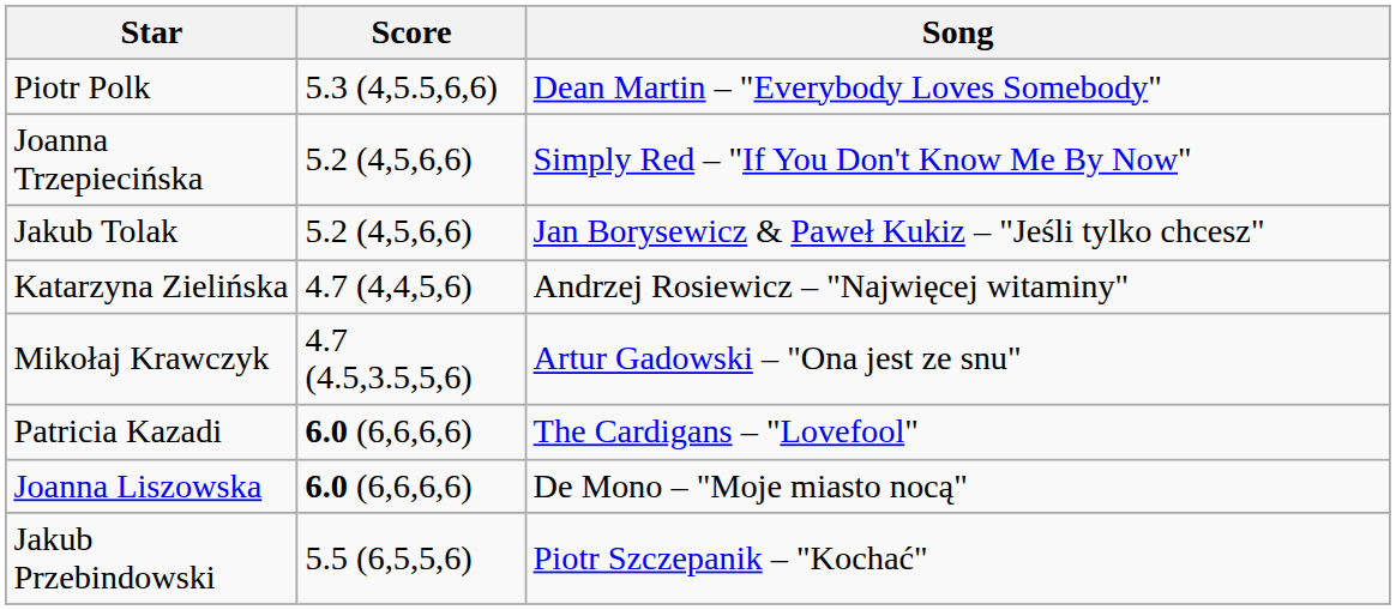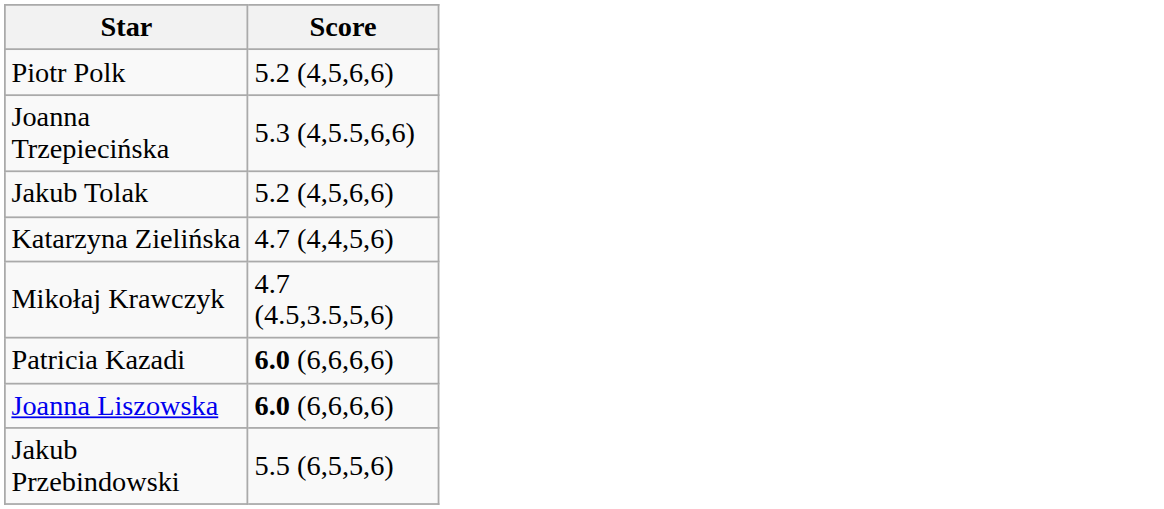 <table class="wikitable">
 <tr>
 <th style="width:130px;">Star</th>
 <th style="width:100px;">Score</th>
-<th style="width:400px;">Song</th>
 </tr>
 <tr>
 <td>Piotr Polk</td>
-<td>5.3 (4,5.5,6,6)</td>
-<td><a href='#'>Dean Martin</a> – "<a href='#'>Everybody Loves Somebody</a>"</td>
+<td>5.2 (4,5,6,6)</td>
 </tr>
 <tr>
 <td>Joanna Trzepiecińska</td>
-<td>5.2 (4,5,6,6)</td>
-<td><a href='#'>Simply Red</a> – "<a href='#'>If You Don't Know Me By Now</a>"</td>
+<td>5.3 (4,5.5,6,6)</td>
 </tr>
 <tr>
 <td>Jakub Tolak</td>
 <td>5.2 (4,5,6,6)</td>
-<td><a href='#'>Jan Borysewicz</a> & <a href='#'>Paweł Kukiz</a> – "Jeśli tylko chcesz"</td>
 </tr>
 <tr>
 <td>Katarzyna Zielińska</td>
 <td>4.7 (4,4,5,6)</td>
-<td>Andrzej Rosiewicz – "Najwięcej witaminy"</td>
 </tr>
 <tr>
 <td>Mikołaj Krawczyk</td>
 <td>4.7 (4.5,3.5,5,6)</td>
-<td><a href='#'>Artur Gadowski</a> – "Ona jest ze snu"</td>
 </tr>
 <tr>
 <td>Patricia Kazadi</td>
 <td><strong>6.0</strong> (6,6,6,6)</td>
-<td><a href='#'>The Cardigans</a> – "<a href='#'>Lovefool</a>"</td>
 </tr>
 <tr>
 <td><a href='#'>Joanna Liszowska</a></td>
 <td><strong>6.0</strong> (6,6,6,6)</td>
-<td>De Mono – "Moje miasto nocą"</td>
 </tr>
 <tr>
 <td>Jakub Przebindowski</td>
 <td>5.5 (6,5,5,6)</td>
-<td><a href='#'>Piotr Szczepanik</a> – "Kochać"</td>
 </tr>
 </table>
